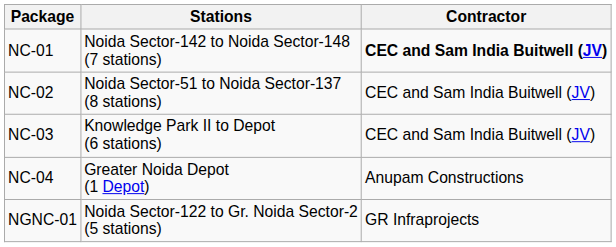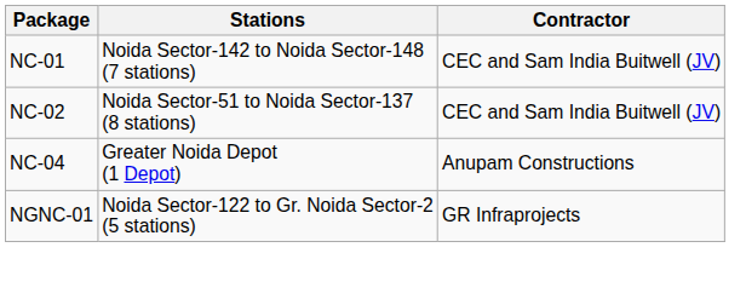 <table class="wikitable sortable">
 <tr>
 <th>Package</th>
 <th>Stations</th>
 <th>Contractor</th>
 </tr>
 <tr>
 <td>NC-01</td>
 <td>Noida Sector-142 to Noida Sector-148 <br> (7 stations)</td>
-<td><strong>CEC and Sam India Buitwell (<a href='#'>JV</a>)</strong></td>
+<td>CEC and Sam India Buitwell (<a href='#'>JV</a>)</td>
 </tr>
 <tr>
 <td>NC-02</td>
 <td>Noida Sector-51 to Noida Sector-137 <br> (8 stations)</td>
-<td>CEC and Sam India Buitwell (<a href='#'>JV</a>)</td>
-</tr>
-<tr>
-<td>NC-03</td>
-<td>Knowledge Park II to Depot <br> (6 stations)</td>
 <td>CEC and Sam India Buitwell (<a href='#'>JV</a>)</td>
 </tr>
 <tr>
 <td>NC-04</td>
 <td>Greater Noida Depot <br> (1 <a href='#'>Depot</a>)</td>
 <td>Anupam Constructions</td>
 </tr>
 <tr>
 <td>NGNC-01</td>
 <td>Noida Sector-122 to Gr. Noida Sector-2 <br> (5 stations)</td>
 <td>GR Infraprojects</td>
 </tr>
 </table>
